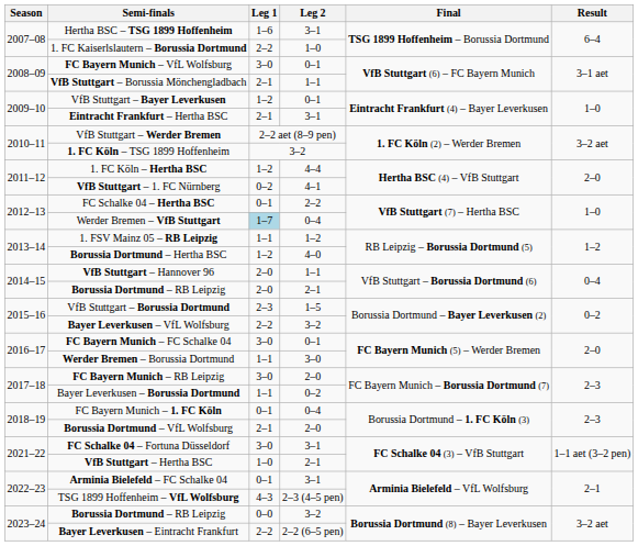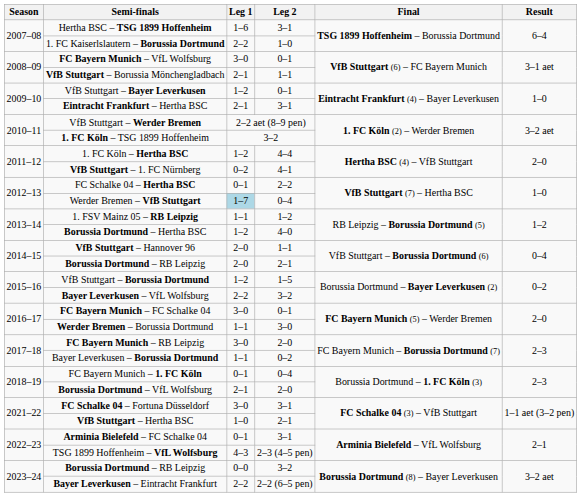 <table class="wikitable">
 <tr>
 <th>Season</th>
 <th>Semi-finals</th>
 <th>Leg 1</th>
 <th>Leg 2</th>
 <th>Final</th>
 <th>Result</th>
 </tr>
 <tr align="center">
 <td rowspan=2>2007–08</td>
 <td>Hertha BSC – <strong>TSG 1899 Hoffenheim</strong></td>
 <td>1–6</td>
 <td>3–1</td>
 <td rowspan=2><strong>TSG 1899 Hoffenheim</strong> – Borussia Dortmund</td>
 <td rowspan=2>6–4</td>
 </tr>
 <tr align="center">
 <td>1. FC Kaiserlslautern – <strong>Borussia Dortmund</strong></td>
 <td>2–2</td>
 <td>1–0</td>
 </tr>
 <tr align="center">
 <td rowspan=2>2008–09</td>
 <td><strong>FC Bayern Munich</strong> – VfL Wolfsburg</td>
 <td>3–0</td>
 <td>0–1</td>
 <td rowspan=2><strong>VfB Stuttgart</strong> <small>(6)</small> – FC Bayern Munich</td>
 <td rowspan=2>3–1 aet</td>
 </tr>
 <tr align="center">
 <td><strong>VfB Stuttgart</strong> – Borussia Mönchengladbach</td>
 <td>2–1</td>
 <td>1–1</td>
 </tr>
 <tr align="center">
 <td rowspan=2>2009–10</td>
 <td>VfB Stuttgart – <strong>Bayer Leverkusen</strong></td>
 <td>1–2</td>
 <td>0–1</td>
 <td rowspan=2><strong>Eintracht Frankfurt</strong> <small>(4)</small> – Bayer Leverkusen</td>
 <td rowspan=2>1–0</td>
 </tr>
 <tr align="center">
 <td><strong>Eintracht Frankfurt</strong> – Hertha BSC</td>
 <td>2–1</td>
 <td>3–1</td>
 </tr>
 <tr align="center">
 <td rowspan=2>2010–11</td>
 <td>VfB Stuttgart – <strong>Werder Bremen</strong></td>
 <td colspan=2>2–2 aet (8–9 pen)</td>
 <td rowspan=2><strong>1. FC Köln</strong> <small>(2)</small> – Werder Bremen</td>
 <td rowspan=2>3–2 aet</td>
 </tr>
 <tr align="center">
 <td><strong>1. FC Köln</strong> – TSG 1899 Hoffenheim</td>
 <td colspan=2>3–2</td>
 </tr>
 <tr align="center">
 <td rowspan=2>2011–12</td>
 <td>1. FC Köln  –  <strong>Hertha BSC</strong></td>
 <td>1–2</td>
 <td>4–4</td>
 <td rowspan=2><strong>Hertha BSC</strong> <small>(4)</small> – VfB Stuttgart</td>
 <td rowspan=2>2–0</td>
 </tr>
 <tr align="center">
 <td><strong>VfB Stuttgart</strong> – 1. FC Nürnberg</td>
 <td>0–2</td>
 <td>4–1</td>
 </tr>
 <tr align="center">
 <td rowspan=2>2012–13</td>
 <td>FC Schalke 04 –  <strong>Hertha BSC</strong></td>
 <td>0–1</td>
 <td>2–2</td>
 <td rowspan=2><strong>VfB Stuttgart</strong> <small>(7)</small> – Hertha BSC</td>
 <td rowspan=2>1–0</td>
 </tr>
 <tr align="center">
 <td>Werder Bremen – <strong>VfB Stuttgart</strong></td>
 <td style="background: lightblue;">1–7</td>
 <td>0–4</td>
 </tr>
 <tr align="center">
 <td rowspan=2>2013–14</td>
 <td>1. FSV Mainz 05 – <strong>RB Leipzig</strong></td>
 <td>1–1</td>
 <td>1–2</td>
 <td rowspan=2>RB Leipzig – <strong>Borussia Dortmund</strong> <small>(5)</small></td>
 <td rowspan=2>1–2</td>
 </tr>
 <tr align="center">
 <td><strong>Borussia Dortmund</strong> – Hertha BSC</td>
 <td>1–2</td>
 <td>4–0</td>
 </tr>
 <tr align="center">
 <td rowspan=2>2014–15</td>
 <td><strong>VfB Stuttgart</strong> – Hannover 96</td>
 <td>2–0</td>
 <td>1–1</td>
 <td rowspan=2>VfB Stuttgart – <strong>Borussia Dortmund</strong> <small>(6)</small></td>
 <td rowspan=2>0–4</td>
 </tr>
 <tr align="center">
 <td><strong>Borussia Dortmund</strong> – RB Leipzig</td>
 <td>2–0</td>
 <td>2–1</td>
 </tr>
 <tr align="center">
 <td rowspan=2>2015–16</td>
 <td>VfB Stuttgart – <strong>Borussia Dortmund</strong></td>
-<td>2–3</td>
+<td>1–2</td>
 <td>1–5</td>
 <td rowspan=2>Borussia Dortmund – <strong>Bayer Leverkusen</strong> <small>(2)</small></td>
 <td rowspan=2>0–2</td>
 </tr>
 <tr align="center">
 <td><strong>Bayer Leverkusen</strong> – VfL Wolfsburg</td>
 <td>2–2</td>
 <td>3–2</td>
 </tr>
 <tr align="center">
 <td rowspan=2>2016–17</td>
 <td><strong>FC Bayern Munich</strong> – FC Schalke 04</td>
 <td>3–0</td>
 <td>0–1</td>
 <td rowspan=2><strong>FC Bayern Munich</strong> <small>(5)</small> – Werder Bremen</td>
 <td rowspan=2>2–0</td>
 </tr>
 <tr align="center">
 <td><strong>Werder Bremen</strong> – Borussia Dortmund</td>
 <td>1–1</td>
 <td>3–0</td>
 </tr>
 <tr align="center">
 <td rowspan=2>2017–18</td>
 <td><strong>FC Bayern Munich</strong> – RB Leipzig</td>
 <td>3–0</td>
 <td>2–0</td>
 <td rowspan=2>FC Bayern Munich – <strong>Borussia Dortmund</strong> <small>(7)</small></td>
 <td rowspan=2>2–3</td>
 </tr>
 <tr align="center">
 <td>Bayer Leverkusen – <strong>Borussia Dortmund</strong></td>
 <td>1–1</td>
 <td>0–2</td>
 </tr>
 <tr align="center">
 <td rowspan=2>2018–19</td>
 <td>FC Bayern Munich – <strong>1. FC Köln</strong></td>
 <td>0–1</td>
 <td>0–4</td>
 <td rowspan=2>Borussia Dortmund – <strong>1. FC Köln</strong> <small>(3)</small></td>
 <td rowspan=2>2–3</td>
 </tr>
 <tr align="center">
 <td><strong>Borussia Dortmund</strong> – VfL Wolfsburg</td>
 <td>2–1</td>
 <td>2–0</td>
 </tr>
 <tr align="center">
 <td rowspan=2>2021–22</td>
 <td><strong>FC Schalke 04</strong> – Fortuna Düsseldorf</td>
 <td>3–0</td>
 <td>3–1</td>
 <td rowspan=2><strong>FC Schalke 04</strong> <small>(3)</small> – VfB Stuttgart</td>
 <td rowspan=2>1–1 aet (3–2 pen)</td>
 </tr>
 <tr align="center">
 <td><strong>VfB Stuttgart</strong> – Hertha BSC</td>
 <td>1–0</td>
 <td>2–1</td>
 </tr>
 <tr align="center">
 <td rowspan=2>2022–23</td>
 <td><strong>Arminia Bielefeld</strong> – FC Schalke 04</td>
 <td>0–1</td>
 <td>3–1</td>
 <td rowspan=2><strong>Arminia Bielefeld</strong> – VfL Wolfsburg</td>
 <td rowspan=2>2–1</td>
 </tr>
 <tr align="center">
 <td>TSG 1899 Hoffenheim – <strong>VfL Wolfsburg</strong></td>
 <td>4–3</td>
 <td>2–3 (4–5 pen)</td>
 </tr>
 <tr align="center">
 <td rowspan=2>2023–24</td>
 <td><strong>Borussia Dortmund</strong> – RB Leipzig</td>
 <td>0–0</td>
 <td>3–2</td>
 <td rowspan=2><strong>Borussia Dortmund</strong> <small>(8)</small> – Bayer Leverkusen</td>
 <td rowspan=2>3–2 aet</td>
 </tr>
 <tr align="center">
 <td><strong>Bayer Leverkusen</strong> – Eintracht Frankfurt</td>
 <td>2–2</td>
 <td>2–2 (6–5 pen)</td>
 </tr>
 </table>
